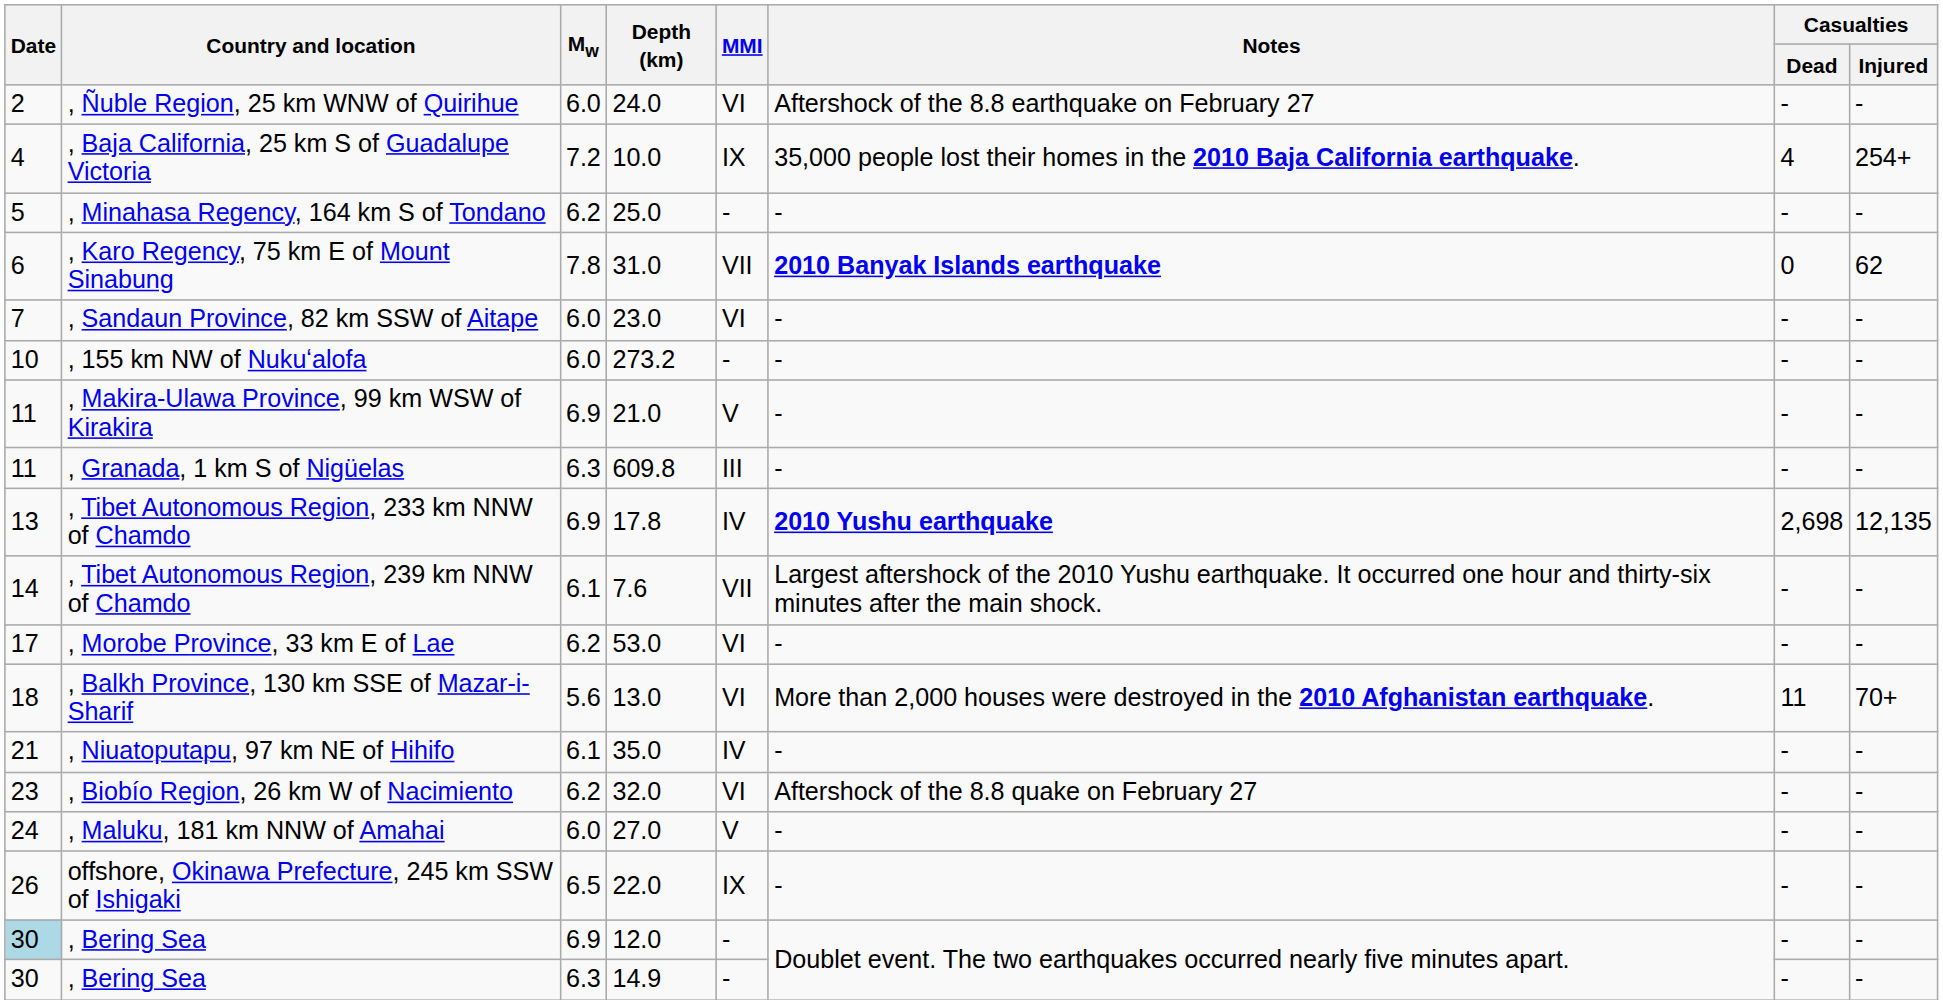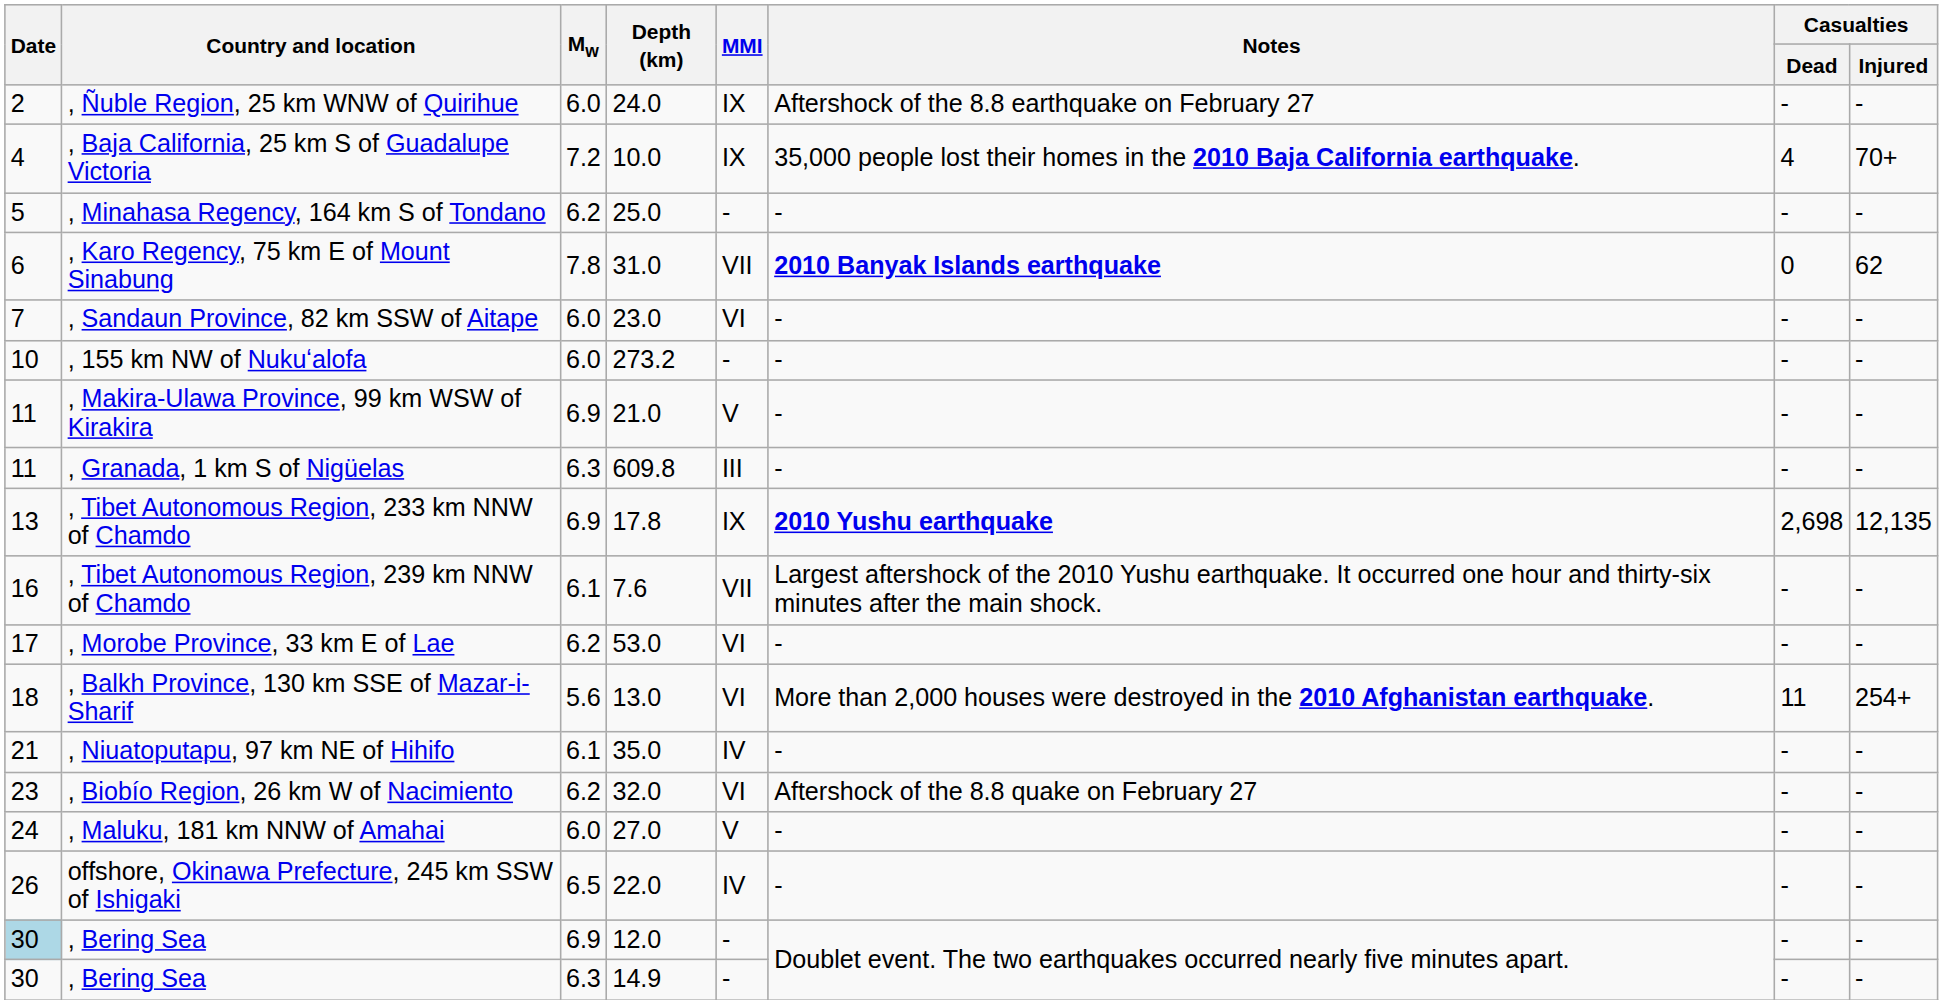 <table class="wikitable sortable" style="border:1px black; margin-left:1em;">
 <tr>
 <th rowspan="2"><small>Date</small></th>
 <th rowspan="2" style="width: 310px"><small>Country and location</small></th>
 <th rowspan="2"><small>M<sub>w</sub></small></th>
 <th rowspan="2"><small>Depth (km)</small></th>
 <th rowspan="2"><small><a href='#'>MMI</a></small></th>
 <th rowspan="2" class="unsortable"><small>Notes</small></th>
 <th colspan="2"><small>Casualties</small></th>
 </tr>
 <tr>
 <th><small>Dead</small></th>
 <th><small>Injured</small></th>
 </tr>
 <tr>
 <td>2</td>
 <td>, <a href='#'>Ñuble Region</a>, 25 km WNW of <a href='#'>Quirihue</a></td>
 <td>6.0</td>
 <td>24.0</td>
-<td>VI</td>
+<td>IX</td>
 <td>Aftershock of the 8.8 earthquake on February 27</td>
 <td>-</td>
 <td>-</td>
 </tr>
 <tr>
 <td>4</td>
 <td>, <a href='#'>Baja California</a>, 25 km S of <a href='#'>Guadalupe Victoria</a></td>
 <td>7.2</td>
 <td>10.0</td>
 <td>IX</td>
 <td>35,000 people lost their homes in the <strong><a href='#'>2010 Baja California earthquake</a></strong>.</td>
 <td>4</td>
-<td>254+</td>
+<td>70+</td>
 </tr>
 <tr>
 <td>5</td>
 <td>, <a href='#'>Minahasa Regency</a>, 164 km S of <a href='#'>Tondano</a></td>
 <td>6.2</td>
 <td>25.0</td>
 <td>-</td>
 <td>-</td>
 <td>-</td>
 <td>-</td>
 </tr>
 <tr>
 <td>6</td>
 <td>, <a href='#'>Karo Regency</a>, 75 km E of <a href='#'>Mount Sinabung</a></td>
 <td>7.8</td>
 <td>31.0</td>
 <td>VII</td>
 <td><strong><a href='#'>2010 Banyak Islands earthquake</a></strong></td>
 <td>0</td>
 <td>62</td>
 </tr>
 <tr>
 <td>7</td>
 <td>, <a href='#'>Sandaun Province</a>, 82 km SSW of <a href='#'>Aitape</a></td>
 <td>6.0</td>
 <td>23.0</td>
 <td>VI</td>
 <td>-</td>
 <td>-</td>
 <td>-</td>
 </tr>
 <tr>
 <td>10</td>
 <td>, 155 km NW of <a href='#'>Nukuʻalofa</a></td>
 <td>6.0</td>
 <td>273.2</td>
 <td>-</td>
 <td>-</td>
 <td>-</td>
 <td>-</td>
 </tr>
 <tr>
 <td>11</td>
 <td>, <a href='#'>Makira-Ulawa Province</a>, 99 km WSW of <a href='#'>Kirakira</a></td>
 <td>6.9</td>
 <td>21.0</td>
 <td>V</td>
 <td>-</td>
 <td>-</td>
 <td>-</td>
 </tr>
 <tr>
 <td>11</td>
 <td>, <a href='#'>Granada</a>, 1 km S of <a href='#'>Nigüelas</a></td>
 <td>6.3</td>
 <td>609.8</td>
 <td>III</td>
 <td>-</td>
 <td>-</td>
 <td>-</td>
 </tr>
 <tr>
 <td>13</td>
 <td>, <a href='#'>Tibet Autonomous Region</a>, 233 km NNW of <a href='#'>Chamdo</a></td>
 <td>6.9</td>
 <td>17.8</td>
-<td>IV</td>
+<td>IX</td>
 <td><strong><a href='#'>2010 Yushu earthquake</a></strong></td>
 <td>2,698</td>
 <td>12,135</td>
 </tr>
 <tr>
-<td>14</td>
+<td>16</td>
 <td>, <a href='#'>Tibet Autonomous Region</a>, 239 km NNW of <a href='#'>Chamdo</a></td>
 <td>6.1</td>
 <td>7.6</td>
 <td>VII</td>
 <td>Largest aftershock of the 2010 Yushu earthquake. It occurred one hour and thirty-six minutes after the main shock.</td>
 <td>-</td>
 <td>-</td>
 </tr>
 <tr>
 <td>17</td>
 <td>, <a href='#'>Morobe Province</a>, 33 km E of <a href='#'>Lae</a></td>
 <td>6.2</td>
 <td>53.0</td>
 <td>VI</td>
 <td>-</td>
 <td>-</td>
 <td>-</td>
 </tr>
 <tr>
 <td>18</td>
 <td>, <a href='#'>Balkh Province</a>, 130 km SSE of <a href='#'>Mazar-i-Sharif</a></td>
 <td>5.6</td>
 <td>13.0</td>
 <td>VI</td>
 <td>More than 2,000 houses were destroyed in the <strong><a href='#'>2010 Afghanistan earthquake</a></strong>.</td>
 <td>11</td>
-<td>70+</td>
+<td>254+</td>
 </tr>
 <tr>
 <td>21</td>
 <td>, <a href='#'>Niuatoputapu</a>, 97 km NE of <a href='#'>Hihifo</a></td>
 <td>6.1</td>
 <td>35.0</td>
 <td>IV</td>
 <td>-</td>
 <td>-</td>
 <td>-</td>
 </tr>
 <tr>
 <td>23</td>
 <td>, <a href='#'>Biobío Region</a>, 26 km W of <a href='#'>Nacimiento</a></td>
 <td>6.2</td>
 <td>32.0</td>
 <td>VI</td>
 <td>Aftershock of the 8.8 quake on February 27</td>
 <td>-</td>
 <td>-</td>
 </tr>
 <tr>
 <td>24</td>
 <td>, <a href='#'>Maluku</a>, 181 km NNW of <a href='#'>Amahai</a></td>
 <td>6.0</td>
 <td>27.0</td>
 <td>V</td>
 <td>-</td>
 <td>-</td>
 <td>-</td>
 </tr>
 <tr>
 <td>26</td>
 <td> offshore, <a href='#'>Okinawa Prefecture</a>, 245 km SSW of <a href='#'>Ishigaki</a></td>
 <td>6.5</td>
 <td>22.0</td>
-<td>IX</td>
+<td>IV</td>
 <td>-</td>
 <td>-</td>
 <td>-</td>
 </tr>
 <tr>
 <td style="background: lightblue;">30</td>
 <td>, <a href='#'>Bering Sea</a></td>
 <td>6.9</td>
 <td>12.0</td>
 <td>-</td>
 <td rowspan="2">Doublet event. The two earthquakes occurred nearly five minutes apart.</td>
 <td>-</td>
 <td>-</td>
 </tr>
 <tr>
 <td>30</td>
 <td>, <a href='#'>Bering Sea</a></td>
 <td>6.3</td>
 <td>14.9</td>
 <td>-</td>
 <td>-</td>
 <td>-</td>
 </tr>
 </table>
